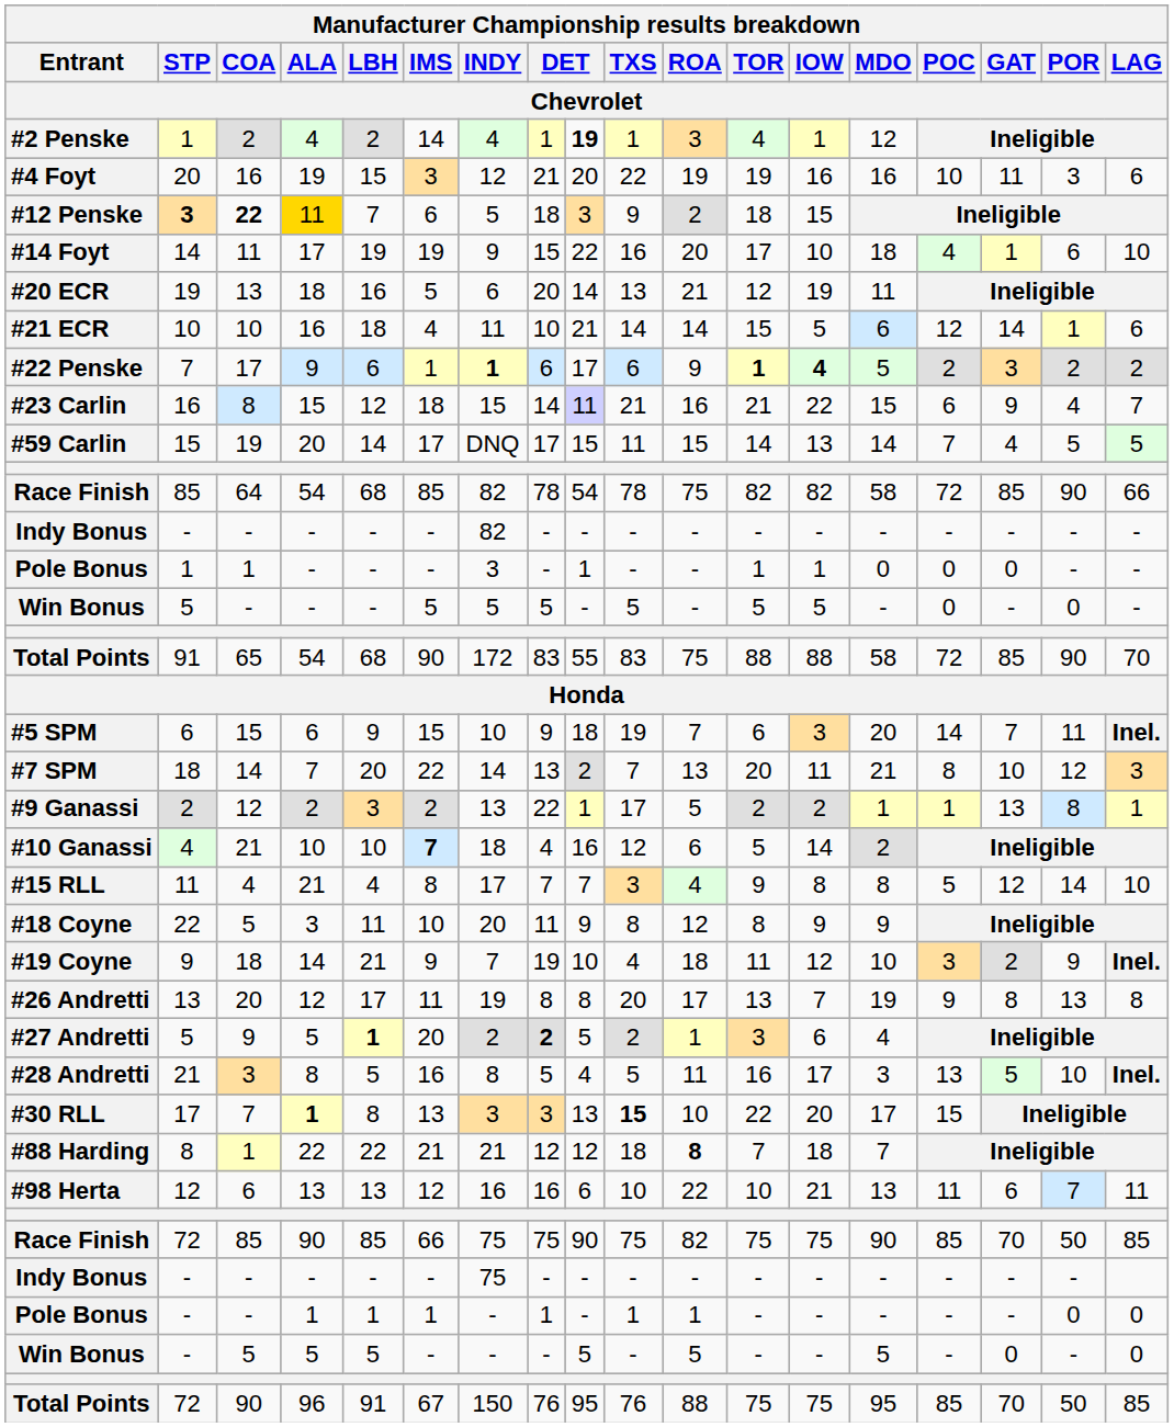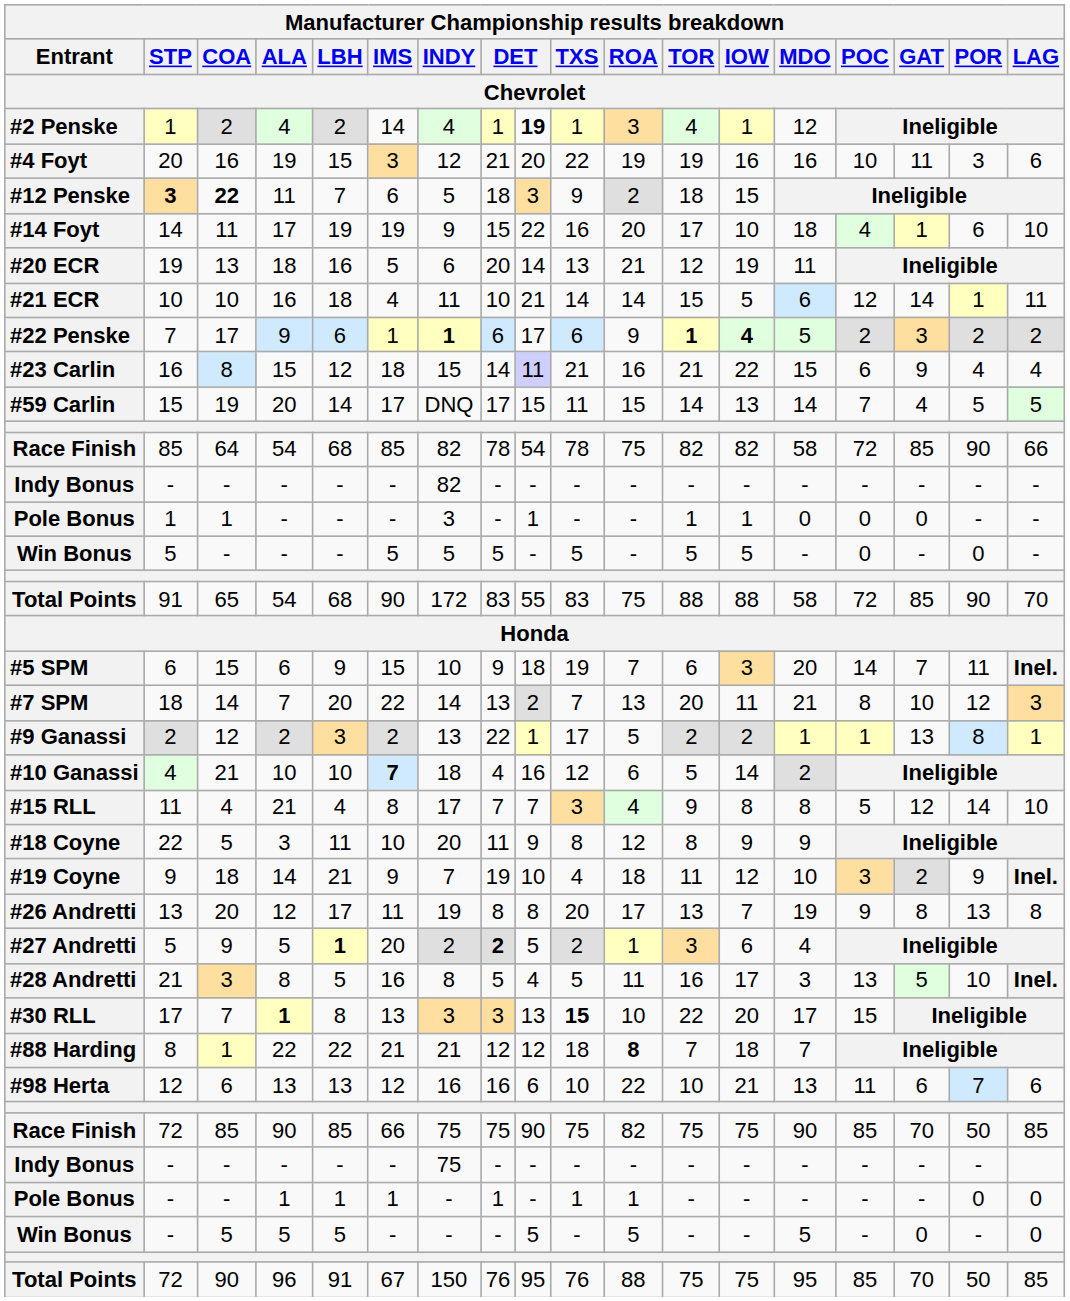 <table class="wikitable mw-collapsible mw-collapsed" style="font-size: 85%; text-align:center">
 <tr>
 <th colspan=18 class="nowrap">Manufacturer Championship results breakdown</th>
 </tr>
 <tr>
 <th>Entrant</th>
 <th><a href='#'>STP</a></th>
 <th><a href='#'>COA</a></th>
 <th><a href='#'>ALA</a></th>
 <th><a href='#'>LBH</a></th>
 <th><a href='#'>IMS</a></th>
 <th><a href='#'>INDY</a></th>
 <th colspan=2><a href='#'>DET</a></th>
 <th><a href='#'>TXS</a></th>
 <th><a href='#'>ROA</a></th>
 <th><a href='#'>TOR</a></th>
 <th><a href='#'>IOW</a></th>
 <th><a href='#'>MDO</a></th>
 <th><a href='#'>POC</a></th>
 <th><a href='#'>GAT</a></th>
 <th><a href='#'>POR</a></th>
 <th><a href='#'>LAG</a></th>
 </tr>
 <tr>
 <th colspan=18>Chevrolet</th>
 </tr>
 <tr>
 <th style="text-align:left;">#2 Penske</th>
 <td style="background:#FFFFBF;">1</td>
 <td style="background:#DFDFDF;">2</td>
 <td style="background:#DFFFDF;">4</td>
 <td style="background:#DFDFDF;">2</td>
 <td>14</td>
 <td style="background:#DFFFDF;">4</td>
 <td style="background:#FFFFBF;">1</td>
 <td><strong>19</strong></td>
 <td style="background:#FFFFBF;">1</td>
 <td style="background:#FFDF9F;">3</td>
 <td style="background:#DFFFDF;">4</td>
 <td style="background:#FFFFBF;">1</td>
 <td>12</td>
 <th colspan=4>Ineligible</th>
 </tr>
 <tr>
 <th style="text-align:left;">#4 Foyt</th>
 <td>20</td>
 <td>16</td>
 <td>19</td>
 <td>15</td>
 <td style="background:#FFDF9F;">3</td>
 <td>12</td>
 <td>21</td>
 <td>20</td>
 <td>22</td>
 <td>19</td>
 <td>19</td>
 <td>16</td>
 <td>16</td>
 <td>10</td>
 <td>11</td>
 <td>3</td>
 <td>6</td>
 </tr>
 <tr>
 <th style="text-align:left;">#12 Penske</th>
 <td style="background:#FFDF9F;"><strong>3</strong></td>
 <td><strong>22</strong></td>
-<td style="background: gold;">11</td>
+<td>11</td>
 <td>7</td>
 <td>6</td>
 <td>5</td>
 <td>18</td>
 <td style="background:#FFDF9F;">3</td>
 <td>9</td>
 <td style="background:#DFDFDF;">2</td>
 <td>18</td>
 <td>15</td>
 <th colspan=5>Ineligible</th>
 </tr>
 <tr>
 <th style="text-align:left;">#14 Foyt</th>
 <td>14</td>
 <td>11</td>
 <td>17</td>
 <td>19</td>
 <td>19</td>
 <td>9</td>
 <td>15</td>
 <td>22</td>
 <td>16</td>
 <td>20</td>
 <td>17</td>
 <td>10</td>
 <td>18</td>
 <td style="background:#DFFFDF;">4</td>
 <td style="background:#FFFFBF;">1</td>
 <td>6</td>
 <td>10</td>
 </tr>
 <tr>
 <th style="text-align:left;">#20 ECR</th>
 <td>19</td>
 <td>13</td>
 <td>18</td>
 <td>16</td>
 <td>5</td>
 <td>6</td>
 <td>20</td>
 <td>14</td>
 <td>13</td>
 <td>21</td>
 <td>12</td>
 <td>19</td>
 <td>11</td>
 <th colspan=4>Ineligible</th>
 </tr>
 <tr>
 <th style="text-align:left;">#21 ECR</th>
 <td>10</td>
 <td>10</td>
 <td>16</td>
 <td>18</td>
 <td>4</td>
 <td>11</td>
 <td>10</td>
 <td>21</td>
 <td>14</td>
 <td>14</td>
 <td>15</td>
 <td>5</td>
 <td style="background:#CFEAFF;">6</td>
 <td>12</td>
 <td>14</td>
 <td style="background:#FFFFBF;">1</td>
-<td>6</td>
+<td>11</td>
 </tr>
 <tr>
 <th style="text-align:left;">#22 Penske</th>
 <td>7</td>
 <td>17</td>
 <td style="background:#CFEAFF;">9</td>
 <td style="background:#CFEAFF;">6</td>
 <td style="background:#FFFFBF;">1</td>
 <td style="background:#FFFFBF;"><strong>1</strong></td>
 <td style="background:#CFEAFF;">6</td>
 <td>17</td>
 <td style="background:#CFEAFF;">6</td>
 <td>9</td>
 <td style="background:#FFFFBF;"><strong>1</strong></td>
 <td style="background:#DFFFDF;"><strong>4</strong></td>
 <td style="background:#DFFFDF;">5</td>
 <td style="background:#DFDFDF;">2</td>
 <td style="background:#FFDF9F;">3</td>
 <td style="background:#DFDFDF;">2</td>
 <td style="background:#DFDFDF;">2</td>
 </tr>
 <tr>
 <th style="text-align:left;">#23 Carlin</th>
 <td>16</td>
 <td style="background:#CFEAFF;">8</td>
 <td>15</td>
 <td>12</td>
 <td>18</td>
 <td>15</td>
 <td>14</td>
 <td style="background:#CFCFFF;">11</td>
 <td>21</td>
 <td>16</td>
 <td>21</td>
 <td>22</td>
 <td>15</td>
 <td>6</td>
 <td>9</td>
 <td>4</td>
-<td>7</td>
+<td>4</td>
 </tr>
 <tr>
 <th style="text-align:left;">#59 Carlin</th>
 <td>15</td>
 <td>19</td>
 <td>20</td>
 <td>14</td>
 <td>17</td>
 <td>DNQ</td>
 <td>17</td>
 <td>15</td>
 <td>11</td>
 <td>15</td>
 <td>14</td>
 <td>13</td>
 <td>14</td>
 <td>7</td>
 <td>4</td>
 <td>5</td>
 <td style="background:#DFFFDF;">5</td>
 </tr>
 <tr>
 <th colspan=18></th>
 </tr>
 <tr>
 <th>Race Finish</th>
 <td>85</td>
 <td>64</td>
 <td>54</td>
 <td>68</td>
 <td>85</td>
 <td>82</td>
 <td>78</td>
 <td>54</td>
 <td>78</td>
 <td>75</td>
 <td>82</td>
 <td>82</td>
 <td>58</td>
 <td>72</td>
 <td>85</td>
 <td>90</td>
 <td>66</td>
 </tr>
 <tr>
 <th>Indy Bonus</th>
 <td>-</td>
 <td>-</td>
 <td>-</td>
 <td>-</td>
 <td>-</td>
 <td>82</td>
 <td>-</td>
 <td>-</td>
 <td>-</td>
 <td>-</td>
 <td>-</td>
 <td>-</td>
 <td>-</td>
 <td>-</td>
 <td>-</td>
 <td>-</td>
 <td>-</td>
 </tr>
 <tr>
 <th>Pole Bonus</th>
 <td>1</td>
 <td>1</td>
 <td>-</td>
 <td>-</td>
 <td>-</td>
 <td>3</td>
 <td>-</td>
 <td>1</td>
 <td>-</td>
 <td>-</td>
 <td>1</td>
 <td>1</td>
 <td>0</td>
 <td>0</td>
 <td>0</td>
 <td>-</td>
 <td>-</td>
 </tr>
 <tr>
 <th>Win Bonus</th>
 <td>5</td>
 <td>-</td>
 <td>-</td>
 <td>-</td>
 <td>5</td>
 <td>5</td>
 <td>5</td>
 <td>-</td>
 <td>5</td>
 <td>-</td>
 <td>5</td>
 <td>5</td>
 <td>-</td>
 <td>0</td>
 <td>-</td>
 <td>0</td>
 <td>-</td>
 </tr>
 <tr>
 <th colspan=18></th>
 </tr>
 <tr>
 <th>Total Points</th>
 <td>91</td>
 <td>65</td>
 <td>54</td>
 <td>68</td>
 <td>90</td>
 <td>172</td>
 <td>83</td>
 <td>55</td>
 <td>83</td>
 <td>75</td>
 <td>88</td>
 <td>88</td>
 <td>58</td>
 <td>72</td>
 <td>85</td>
 <td>90</td>
 <td>70</td>
 </tr>
 <tr>
 <th colspan=18>Honda</th>
 </tr>
 <tr>
 <th style="text-align:left;">#5 SPM</th>
 <td>6</td>
 <td>15</td>
 <td>6</td>
 <td>9</td>
 <td>15</td>
 <td>10</td>
 <td>9</td>
 <td>18</td>
 <td>19</td>
 <td>7</td>
 <td>6</td>
 <td style="background:#FFDF9F;">3</td>
 <td>20</td>
 <td>14</td>
 <td>7</td>
 <td>11</td>
 <th>Inel.</th>
 </tr>
 <tr>
 <th style="text-align:left;">#7 SPM</th>
 <td>18</td>
 <td>14</td>
 <td>7</td>
 <td>20</td>
 <td>22</td>
 <td>14</td>
 <td>13</td>
 <td style="background:#DFDFDF;">2</td>
 <td>7</td>
 <td>13</td>
 <td>20</td>
 <td>11</td>
 <td>21</td>
 <td>8</td>
 <td>10</td>
 <td>12</td>
 <td style="background:#FFDF9F;">3</td>
 </tr>
 <tr>
 <th style="text-align:left;">#9 Ganassi</th>
 <td style="background:#DFDFDF;">2</td>
 <td>12</td>
 <td style="background:#DFDFDF;">2</td>
 <td style="background:#FFDF9F;">3</td>
 <td style="background:#DFDFDF;">2</td>
 <td>13</td>
 <td>22</td>
 <td style="background:#FFFFBF;">1</td>
 <td>17</td>
 <td>5</td>
 <td style="background:#DFDFDF;">2</td>
 <td style="background:#DFDFDF;">2</td>
 <td style="background:#FFFFBF;">1</td>
 <td style="background:#FFFFBF;">1</td>
 <td>13</td>
 <td style="background:#CFEAFF;">8</td>
 <td style="background:#FFFFBF;">1</td>
 </tr>
 <tr>
 <th style="text-align:left;">#10 Ganassi</th>
 <td style="background:#DFFFDF;">4</td>
 <td>21</td>
 <td>10</td>
 <td>10</td>
 <td style="background:#CFEAFF;"><strong>7</strong></td>
 <td>18</td>
 <td>4</td>
 <td>16</td>
 <td>12</td>
 <td>6</td>
 <td>5</td>
 <td>14</td>
 <td style="background:#DFDFDF;">2</td>
 <th colspan=4>Ineligible</th>
 </tr>
 <tr>
 <th style="text-align:left;">#15 RLL</th>
 <td>11</td>
 <td>4</td>
 <td>21</td>
 <td>4</td>
 <td>8</td>
 <td>17</td>
 <td>7</td>
 <td>7</td>
 <td style="background:#FFDF9F;">3</td>
 <td style="background:#DFFFDF;">4</td>
 <td>9</td>
 <td>8</td>
 <td>8</td>
 <td>5</td>
 <td>12</td>
 <td>14</td>
 <td>10</td>
 </tr>
 <tr>
 <th style="text-align:left;">#18 Coyne</th>
 <td>22</td>
 <td>5</td>
 <td>3</td>
 <td>11</td>
 <td>10</td>
 <td>20</td>
 <td>11</td>
 <td>9</td>
 <td>8</td>
 <td>12</td>
 <td>8</td>
 <td>9</td>
 <td>9</td>
 <th colspan=4>Ineligible</th>
 </tr>
 <tr>
 <th style="text-align:left;">#19 Coyne</th>
 <td>9</td>
 <td>18</td>
 <td>14</td>
 <td>21</td>
 <td>9</td>
 <td>7</td>
 <td>19</td>
 <td>10</td>
 <td>4</td>
 <td>18</td>
 <td>11</td>
 <td>12</td>
 <td>10</td>
 <td style="background:#FFDF9F;">3</td>
 <td style="background:#DFDFDF;">2</td>
 <td>9</td>
 <th>Inel.</th>
 </tr>
 <tr>
 <th style="text-align:left;">#26 Andretti</th>
 <td>13</td>
 <td>20</td>
 <td>12</td>
 <td>17</td>
 <td>11</td>
 <td>19</td>
 <td>8</td>
 <td>8</td>
 <td>20</td>
 <td>17</td>
 <td>13</td>
 <td>7</td>
 <td>19</td>
 <td>9</td>
 <td>8</td>
 <td>13</td>
 <td>8</td>
 </tr>
 <tr>
 <th style="text-align:left;">#27 Andretti</th>
 <td>5</td>
 <td>9</td>
 <td>5</td>
 <td style="background:#FFFFBF;"><strong>1</strong></td>
 <td>20</td>
 <td style="background:#DFDFDF;">2</td>
 <td style="background:#DFDFDF;"><strong>2</strong></td>
 <td>5</td>
 <td style="background:#DFDFDF;">2</td>
 <td style="background:#FFFFBF;">1</td>
 <td style="background:#FFDF9F;">3</td>
 <td>6</td>
 <td>4</td>
 <th colspan=4>Ineligible</th>
 </tr>
 <tr>
 <th style="text-align:left;">#28 Andretti</th>
 <td>21</td>
 <td style="background:#FFDF9F;">3</td>
 <td>8</td>
 <td>5</td>
 <td>16</td>
 <td>8</td>
 <td>5</td>
 <td>4</td>
 <td>5</td>
 <td>11</td>
 <td>16</td>
 <td>17</td>
 <td>3</td>
 <td>13</td>
 <td style="background:#DFFFDF;">5</td>
 <td>10</td>
 <th>Inel.</th>
 </tr>
 <tr>
 <th style="text-align:left;">#30 RLL</th>
 <td>17</td>
 <td>7</td>
 <td style="background:#FFFFBF;"><strong>1</strong></td>
 <td>8</td>
 <td>13</td>
 <td style="background:#FFDF9F;">3</td>
 <td style="background:#FFDF9F;">3</td>
 <td>13</td>
 <td><strong>15</strong></td>
 <td>10</td>
 <td>22</td>
 <td>20</td>
 <td>17</td>
 <td>15</td>
 <th colspan=3>Ineligible</th>
 </tr>
 <tr>
 <th style="text-align:left;">#88 Harding</th>
 <td>8</td>
 <td style="background:#FFFFBF;">1</td>
 <td>22</td>
 <td>22</td>
 <td>21</td>
 <td>21</td>
 <td>12</td>
 <td>12</td>
 <td>18</td>
 <td><strong>8</strong></td>
 <td>7</td>
 <td>18</td>
 <td>7</td>
 <th colspan=4>Ineligible</th>
 </tr>
 <tr>
 <th style="text-align:left;">#98 Herta</th>
 <td>12</td>
 <td>6</td>
 <td>13</td>
 <td>13</td>
 <td>12</td>
 <td>16</td>
 <td>16</td>
 <td>6</td>
 <td>10</td>
 <td>22</td>
 <td>10</td>
 <td>21</td>
 <td>13</td>
 <td>11</td>
 <td>6</td>
 <td style="background:#CFEAFF;">7</td>
-<td>11</td>
+<td>6</td>
 </tr>
 <tr>
 <th colspan=18></th>
 </tr>
 <tr>
 <th>Race Finish</th>
 <td>72</td>
 <td>85</td>
 <td>90</td>
 <td>85</td>
 <td>66</td>
 <td>75</td>
 <td>75</td>
 <td>90</td>
 <td>75</td>
 <td>82</td>
 <td>75</td>
 <td>75</td>
 <td>90</td>
 <td>85</td>
 <td>70</td>
 <td>50</td>
 <td>85</td>
 </tr>
 <tr>
 <th>Indy Bonus</th>
 <td>-</td>
 <td>-</td>
 <td>-</td>
 <td>-</td>
 <td>-</td>
 <td>75</td>
 <td>-</td>
 <td>-</td>
 <td>-</td>
 <td>-</td>
 <td>-</td>
 <td>-</td>
 <td>-</td>
 <td>-</td>
 <td>-</td>
 <td>-</td>
 <td></td>
 </tr>
 <tr>
 <th>Pole Bonus</th>
 <td>-</td>
 <td>-</td>
 <td>1</td>
 <td>1</td>
 <td>1</td>
 <td>-</td>
 <td>1</td>
 <td>-</td>
 <td>1</td>
 <td>1</td>
 <td>-</td>
 <td>-</td>
 <td>-</td>
 <td>-</td>
 <td>-</td>
 <td>0</td>
 <td>0</td>
 </tr>
 <tr>
 <th>Win Bonus</th>
 <td>-</td>
 <td>5</td>
 <td>5</td>
 <td>5</td>
 <td>-</td>
 <td>-</td>
 <td>-</td>
 <td>5</td>
 <td>-</td>
 <td>5</td>
 <td>-</td>
 <td>-</td>
 <td>5</td>
 <td>-</td>
 <td>0</td>
 <td>-</td>
 <td>0</td>
 </tr>
 <tr>
 <th colspan=18></th>
 </tr>
 <tr>
 <th>Total Points</th>
 <td>72</td>
 <td>90</td>
 <td>96</td>
 <td>91</td>
 <td>67</td>
 <td>150</td>
 <td>76</td>
 <td>95</td>
 <td>76</td>
 <td>88</td>
 <td>75</td>
 <td>75</td>
 <td>95</td>
 <td>85</td>
 <td>70</td>
 <td>50</td>
 <td>85</td>
 </tr>
 </table>
